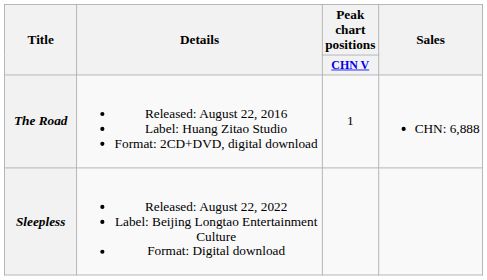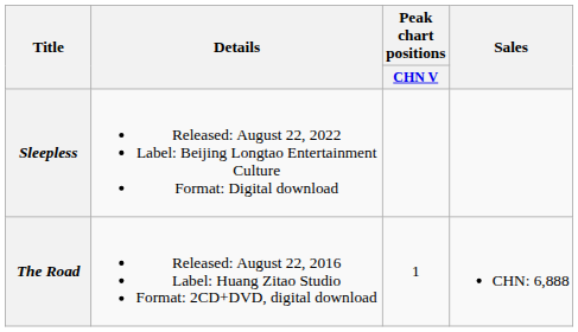 <table class="wikitable plainrowheaders" style="text-align:center;">
 <tr>
 <th scope="col" rowspan="2" style="width:5em;">Title</th>
 <th scope="col" rowspan="2" style="width:18em;">Details</th>
 <th scope="col">Peak chart positions</th>
 <th scope="col" rowspan="2">Sales</th>
 </tr>
 <tr>
 <th scope="col" style="width:3em;font-size:90%;"><a href='#'>CHN V</a><br></th>
 </tr>
 <tr>
+<th scope="row"><em>Sleepless</em></th>
+<td><br><ul><li>Released: August 22, 2022</li><li>Label: Beijing Longtao Entertainment Culture</li><li>Format: Digital download</li></ul></td>
+<td></td>
+<td></td>
+</tr>
+<tr>
 <th scope="row"><em>The Road</em></th>
 <td><br><ul><li>Released: August 22, 2016</li><li>Label: Huang Zitao Studio</li><li>Format: 2CD+DVD, digital download</li></ul></td>
 <td>1</td>
 <td><br><ul><li>CHN: 6,888</li></ul></td>
 </tr>
-<tr>
-<th scope="row"><em>Sleepless</em></th>
-<td><br><ul><li>Released: August 22, 2022</li><li>Label: Beijing Longtao Entertainment Culture</li><li>Format: Digital download</li></ul></td>
-<td></td>
-<td></td>
-</tr>
 </table>
